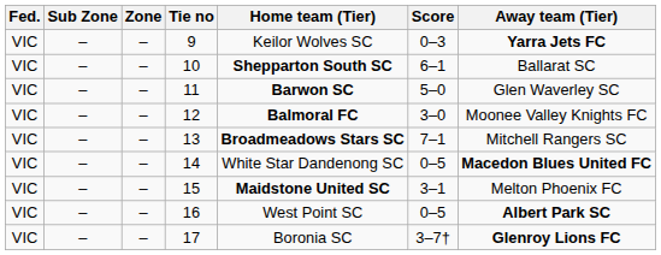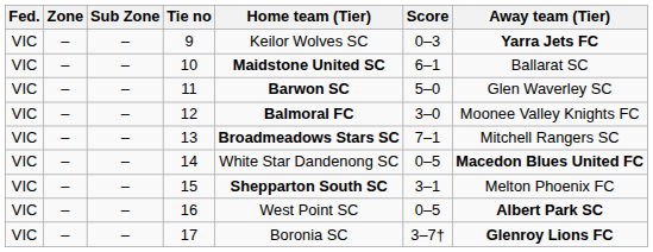 <table class="wikitable" style="text-align:center">
 <tr>
 <th>Fed.</th>
+<th>Zone</th>
 <th>Sub Zone</th>
-<th>Zone</th>
 <th>Tie no</th>
 <th>Home team (Tier)</th>
 <th>Score</th>
 <th>Away team (Tier)</th>
 </tr>
 <tr>
 <td>VIC</td>
 <td>–</td>
 <td>–</td>
 <td>9</td>
 <td>Keilor Wolves SC</td>
 <td>0–3</td>
 <td><strong>Yarra Jets FC</strong></td>
 </tr>
 <tr>
 <td>VIC</td>
 <td>–</td>
 <td>–</td>
 <td>10</td>
-<td><strong>Shepparton South SC</strong></td>
+<td><strong>Maidstone United SC</strong></td>
 <td>6–1</td>
 <td>Ballarat SC</td>
 </tr>
 <tr>
 <td>VIC</td>
 <td>–</td>
 <td>–</td>
 <td>11</td>
 <td><strong>Barwon SC</strong></td>
 <td>5–0</td>
 <td>Glen Waverley SC</td>
 </tr>
 <tr>
 <td>VIC</td>
 <td>–</td>
 <td>–</td>
 <td>12</td>
 <td><strong>Balmoral FC</strong></td>
 <td>3–0</td>
 <td>Moonee Valley Knights FC</td>
 </tr>
 <tr>
 <td>VIC</td>
 <td>–</td>
 <td>–</td>
 <td>13</td>
 <td><strong>Broadmeadows Stars SC</strong></td>
 <td>7–1</td>
 <td>Mitchell Rangers SC</td>
 </tr>
 <tr>
 <td>VIC</td>
 <td>–</td>
 <td>–</td>
 <td>14</td>
 <td>White Star Dandenong SC</td>
 <td>0–5</td>
 <td><strong>Macedon Blues United FC</strong></td>
 </tr>
 <tr>
 <td>VIC</td>
 <td>–</td>
 <td>–</td>
 <td>15</td>
-<td><strong>Maidstone United SC</strong></td>
+<td><strong>Shepparton South SC</strong></td>
 <td>3–1</td>
 <td>Melton Phoenix FC</td>
 </tr>
 <tr>
 <td>VIC</td>
 <td>–</td>
 <td>–</td>
 <td>16</td>
 <td>West Point SC</td>
 <td>0–5</td>
 <td><strong>Albert Park SC</strong></td>
 </tr>
 <tr>
 <td>VIC</td>
 <td>–</td>
 <td>–</td>
 <td>17</td>
 <td>Boronia SC</td>
 <td>3–7†</td>
 <td><strong>Glenroy Lions FC</strong></td>
 </tr>
 </table>
